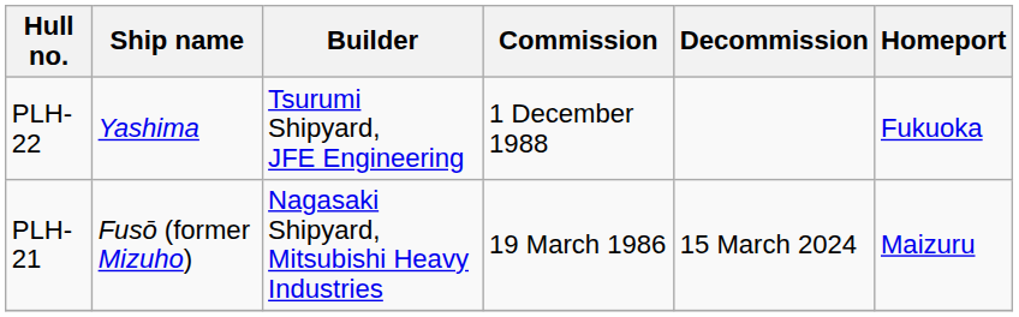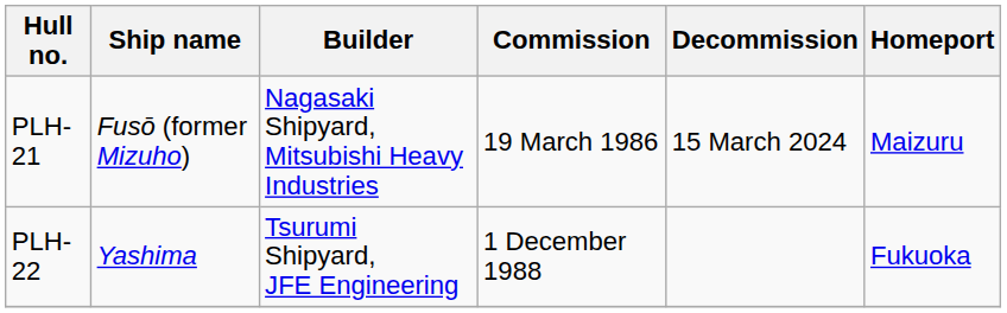 <table class="sortable wikitable">
 <tr>
 <th>Hull no.</th>
 <th>Ship name</th>
 <th>Builder</th>
 <th>Commission</th>
 <th>Decommission</th>
 <th>Homeport</th>
 </tr>
 <tr>
+<td>PLH-21</td>
+<td><em>Fusō</em> (former <em><a href='#'>Mizuho</a></em>)</td>
+<td><a href='#'>Nagasaki</a> Shipyard, <br><a href='#'>Mitsubishi Heavy Industries</a></td>
+<td>19 March 1986</td>
+<td>15 March 2024</td>
+<td><a href='#'>Maizuru</a></td>
+</tr>
+<tr>
 <td>PLH-22</td>
 <td><em><a href='#'>Yashima</a></em></td>
 <td><a href='#'>Tsurumi</a> Shipyard, <br><a href='#'>JFE Engineering</a></td>
 <td>1 December 1988</td>
 <td></td>
 <td><a href='#'>Fukuoka</a></td>
 </tr>
 <tr>
-<td>PLH-21</td>
-<td><em>Fusō</em> (former <em><a href='#'>Mizuho</a></em>)</td>
-<td><a href='#'>Nagasaki</a> Shipyard, <br><a href='#'>Mitsubishi Heavy Industries</a></td>
-<td>19 March 1986</td>
-<td>15 March 2024</td>
-<td><a href='#'>Maizuru</a></td>
-</tr>
-<tr>
 </tr>
 </table>
